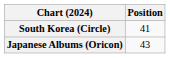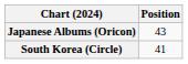 <table class="wikitable sortable plainrowheaders" style="text-align:center">
 <tr>
 <th scope="col">Chart (2024)</th>
 <th scope="col">Position</th>
 </tr>
 <tr>
+<th scope="row">Japanese Albums (Oricon)</th>
+<td>43</td>
+</tr>
+<tr>
 <th scope="row">South Korea (Circle)</th>
 <td>41</td>
 </tr>
-<tr>
-<th scope="row">Japanese Albums (Oricon)</th>
-<td>43</td>
-</tr>
 </table>
